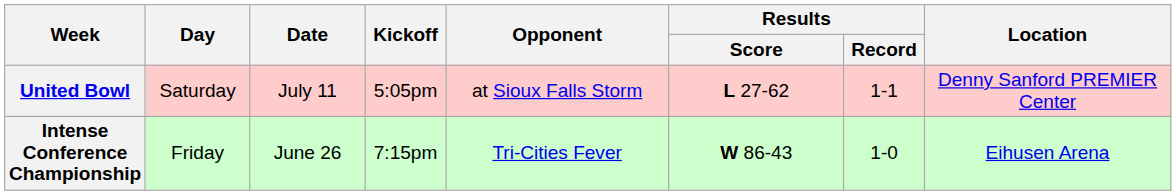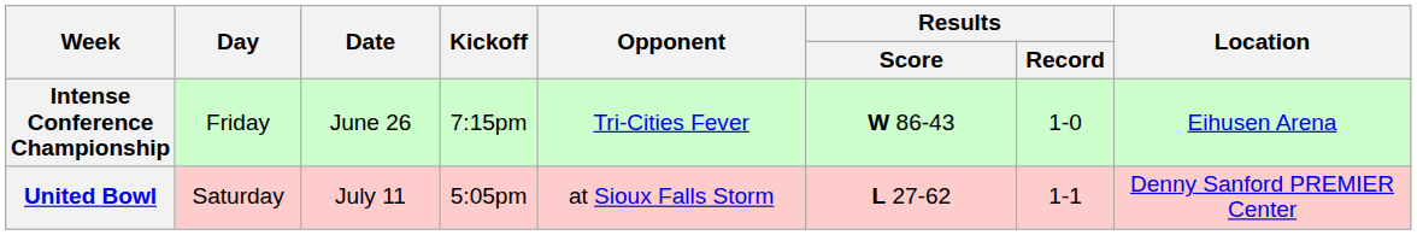 <table class="wikitable">
 <tr>
 <th rowspan="2" width="40">Week</th>
 <th rowspan="2" width="80">Day</th>
 <th rowspan="2" width="90">Date</th>
 <th rowspan="2" width="60">Kickoff</th>
 <th rowspan="2" width="180">Opponent</th>
 <th colspan="2" width="200">Results</th>
 <th rowspan="2" width="200">Location</th>
 </tr>
 <tr>
 <th width="140">Score</th>
 <th width="60">Record</th>
 </tr>
+<tr align="center" bgcolor="#CCFFCC">
+<th>Intense Conference Championship</th>
+<td>Friday</td>
+<td>June 26</td>
+<td>7:15pm</td>
+<td><a href='#'>Tri-Cities Fever</a></td>
+<td><strong>W</strong> 86-43</td>
+<td>1-0</td>
+<td><a href='#'>Eihusen Arena</a></td>
+</tr>
 <tr align="center" bgcolor="#FFCCCC">
 <th><a href='#'>United Bowl</a></th>
 <td>Saturday</td>
 <td>July 11</td>
 <td>5:05pm</td>
 <td>at <a href='#'>Sioux Falls Storm</a></td>
 <td><strong>L</strong> 27-62</td>
 <td>1-1</td>
 <td><a href='#'>Denny Sanford PREMIER Center</a></td>
 </tr>
-<tr align="center" bgcolor="#CCFFCC">
-<th>Intense Conference Championship</th>
-<td>Friday</td>
-<td>June 26</td>
-<td>7:15pm</td>
-<td><a href='#'>Tri-Cities Fever</a></td>
-<td><strong>W</strong> 86-43</td>
-<td>1-0</td>
-<td><a href='#'>Eihusen Arena</a></td>
-</tr>
 </table>
